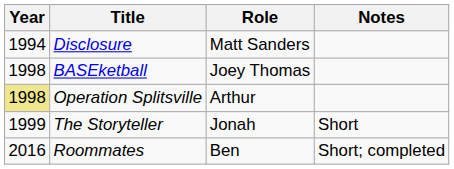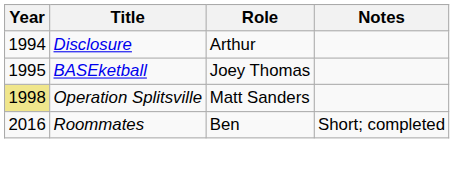 <table class="wikitable sortable">
 <tr>
 <th>Year</th>
 <th>Title</th>
 <th>Role</th>
 <th>Notes</th>
 </tr>
 <tr>
 <td>1994</td>
 <td><em><a href='#'>Disclosure</a></em></td>
-<td>Matt Sanders</td>
+<td>Arthur</td>
 <td></td>
 </tr>
 <tr>
-<td>1998</td>
+<td>1995</td>
 <td><em><a href='#'>BASEketball</a></em></td>
 <td>Joey Thomas</td>
 <td></td>
 </tr>
 <tr>
 <td style="background: khaki;">1998</td>
 <td><em>Operation Splitsville</em></td>
-<td>Arthur</td>
+<td>Matt Sanders</td>
 <td></td>
-</tr>
-<tr>
-<td>1999</td>
-<td><em>The Storyteller</em></td>
-<td>Jonah</td>
-<td>Short</td>
 </tr>
 <tr>
 <td>2016</td>
 <td><em>Roommates</em></td>
 <td>Ben</td>
 <td>Short; completed</td>
 </tr>
 </table>
